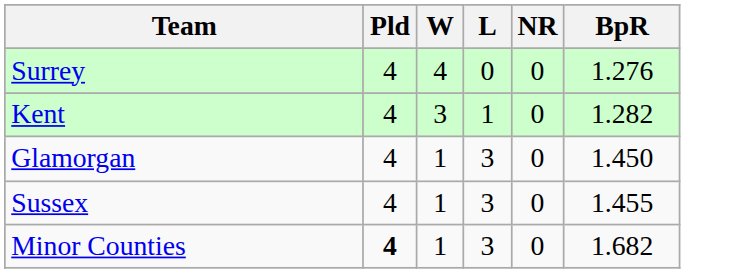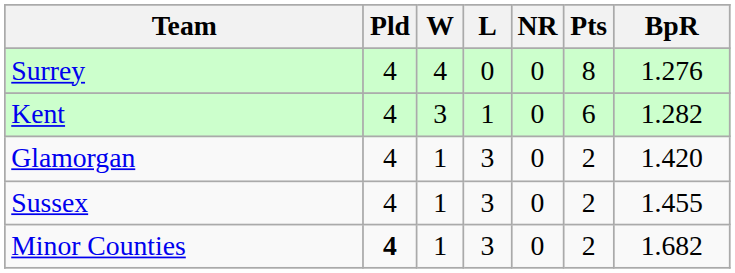 <table class="wikitable" style="text-align: center;">
 <tr>
 <th width=200>Team</th>
 <th width=20>Pld</th>
 <th width=20>W</th>
 <th width=20>L</th>
 <th width=20>NR</th>
+<th width=20>Pts</th>
 <th width=60>BpR</th>
 </tr>
 <tr bgcolor="#ccffcc">
 <td align=left><a href='#'>Surrey</a></td>
 <td>4</td>
 <td>4</td>
 <td>0</td>
 <td>0</td>
+<td>8</td>
 <td>1.276</td>
 </tr>
 <tr bgcolor="#ccffcc">
 <td align=left><a href='#'>Kent</a></td>
 <td>4</td>
 <td>3</td>
 <td>1</td>
 <td>0</td>
+<td>6</td>
 <td>1.282</td>
 </tr>
 <tr>
 <td align=left><a href='#'>Glamorgan</a></td>
 <td>4</td>
 <td>1</td>
 <td>3</td>
 <td>0</td>
-<td>1.450</td>
+<td>2</td>
+<td>1.420</td>
 </tr>
 <tr>
 <td align=left><a href='#'>Sussex</a></td>
 <td>4</td>
 <td>1</td>
 <td>3</td>
 <td>0</td>
+<td>2</td>
 <td>1.455</td>
 </tr>
 <tr>
 <td align=left><a href='#'>Minor Counties</a></td>
 <td><strong>4</strong></td>
 <td>1</td>
 <td>3</td>
 <td>0</td>
+<td>2</td>
 <td>1.682</td>
 </tr>
 </table>
